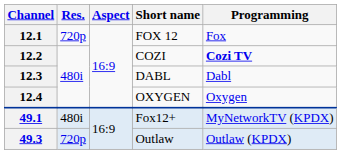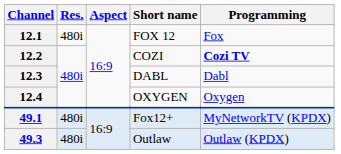 <table class="wikitable">
 <tr>
 <th scope = "col"><a href='#'>Channel</a></th>
 <th scope = "col"><a href='#'>Res.</a></th>
 <th scope = "col"><a href='#'>Aspect</a></th>
 <th scope = "col">Short name</th>
 <th scope = "col">Programming</th>
 </tr>
 <tr>
 <th scope = "row">12.1</th>
-<td><a href='#'>720p</a></td>
+<td>480i</td>
 <td rowspan=4><a href='#'>16:9</a></td>
 <td>FOX 12</td>
 <td><a href='#'>Fox</a></td>
 </tr>
 <tr>
 <th scope = "row">12.2</th>
 <td rowspan=3><a href='#'>480i</a></td>
 <td>COZI</td>
 <td><strong><a href='#'>Cozi TV</a></strong></td>
 </tr>
 <tr>
 <th scope = "row">12.3</th>
 <td>DABL</td>
 <td><a href='#'>Dabl</a></td>
 </tr>
 <tr>
 <th scope = "row">12.4</th>
 <td>OXYGEN</td>
 <td><a href='#'>Oxygen</a></td>
 </tr>
 <tr style="background-color:#DFEBF6; border-top: 2px solid #003399;">
 <th scope = "row"><a href='#'>49.1</a></th>
 <td>480i</td>
 <td rowspan=2>16:9</td>
 <td>Fox12+</td>
 <td><a href='#'>MyNetworkTV</a> (<a href='#'>KPDX</a>)</td>
 </tr>
 <tr style="background-color:#DFEBF6;">
 <th scope = "row"><a href='#'>49.3</a></th>
-<td><a href='#'>720p</a></td>
+<td>480i</td>
 <td>Outlaw</td>
 <td><a href='#'>Outlaw</a> (<a href='#'>KPDX</a>)</td>
 </tr>
 </table>
